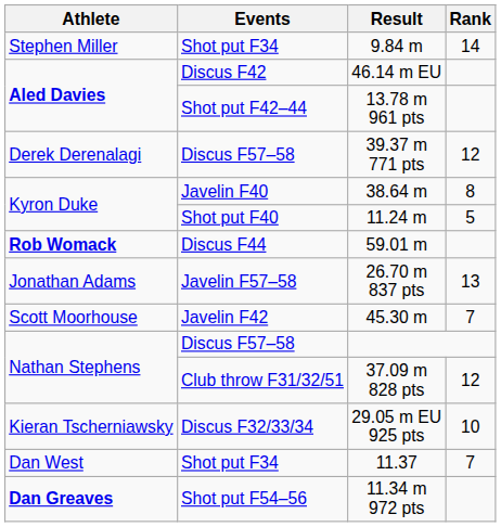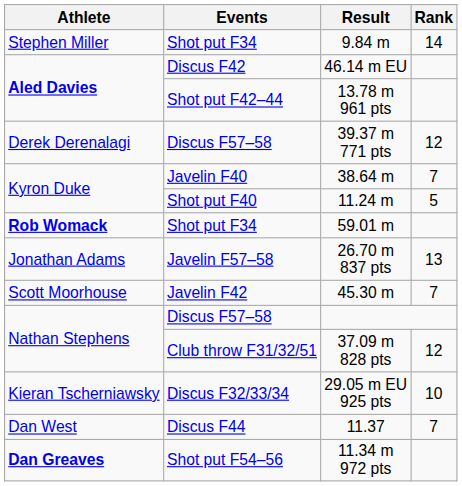 <table class=wikitable style="font-size:90%">
 <tr>
 <th>Athlete</th>
 <th>Events</th>
 <th>Result</th>
 <th>Rank</th>
 </tr>
 <tr>
 <td><a href='#'>Stephen Miller</a></td>
 <td><a href='#'>Shot put F34</a></td>
 <td align="center">9.84 m</td>
 <td align="center">14</td>
 </tr>
 <tr>
 <td rowspan=2><strong><a href='#'>Aled Davies</a></strong></td>
 <td><a href='#'>Discus F42</a></td>
 <td align="center">46.14 m EU</td>
 <td align="center"></td>
 </tr>
 <tr>
 <td><a href='#'>Shot put F42–44</a></td>
 <td align="center">13.78 m<br>961 pts</td>
 <td align="center"></td>
 </tr>
 <tr>
 <td><a href='#'>Derek Derenalagi</a></td>
 <td><a href='#'>Discus F57–58</a></td>
 <td align="center">39.37 m<br>771 pts</td>
 <td align="center">12</td>
 </tr>
 <tr>
 <td rowspan=2><a href='#'>Kyron Duke</a></td>
 <td><a href='#'>Javelin F40</a></td>
 <td align="center">38.64 m</td>
-<td align="center">8</td>
+<td align="center">7</td>
 </tr>
 <tr>
 <td><a href='#'>Shot put F40</a></td>
 <td align="center">11.24 m</td>
 <td align="center">5</td>
 </tr>
 <tr>
 <td><strong><a href='#'>Rob Womack</a></strong></td>
-<td><a href='#'>Discus F44</a></td>
+<td><a href='#'>Shot put F34</a></td>
 <td align="center">59.01 m</td>
 <td align="center"></td>
 </tr>
 <tr>
 <td><a href='#'>Jonathan Adams</a></td>
 <td><a href='#'>Javelin F57–58</a></td>
 <td align="center">26.70 m<br>837 pts</td>
 <td align="center">13</td>
 </tr>
 <tr>
 <td><a href='#'>Scott Moorhouse</a></td>
 <td><a href='#'>Javelin F42</a></td>
 <td align="center">45.30 m</td>
 <td align="center">7</td>
 </tr>
 <tr>
 <td rowspan=2><a href='#'>Nathan Stephens</a></td>
 <td><a href='#'>Discus F57–58</a></td>
 <td align="center" colspan=2></td>
 </tr>
 <tr>
 <td><a href='#'>Club throw F31/32/51</a></td>
 <td align="center">37.09 m<br>828 pts</td>
 <td align="center">12</td>
 </tr>
 <tr>
 <td><a href='#'>Kieran Tscherniawsky</a></td>
 <td><a href='#'>Discus F32/33/34</a></td>
 <td align="center">29.05 m EU<br>925 pts</td>
 <td align="center">10</td>
 </tr>
 <tr>
 <td><a href='#'>Dan West</a></td>
-<td><a href='#'>Shot put F34</a></td>
+<td><a href='#'>Discus F44</a></td>
 <td align="center">11.37</td>
 <td align="center">7</td>
 </tr>
 <tr>
 <td><strong><a href='#'>Dan Greaves</a></strong></td>
 <td><a href='#'>Shot put F54–56</a></td>
 <td align="center">11.34 m<br>972 pts</td>
 <td align="center"></td>
 </tr>
 </table>
